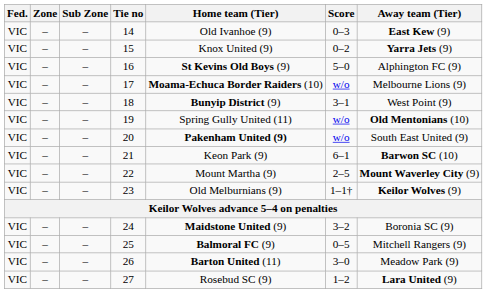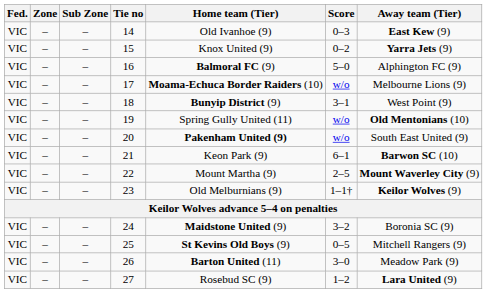 <table class="wikitable" style="text-align:center">
 <tr>
 <th>Fed.</th>
 <th>Zone</th>
 <th>Sub Zone</th>
 <th>Tie no</th>
 <th>Home team (Tier)</th>
 <th>Score</th>
 <th>Away team (Tier)</th>
 </tr>
 <tr>
 <td>VIC</td>
 <td>–</td>
 <td>–</td>
 <td>14</td>
 <td>Old Ivanhoe (9)</td>
 <td>0–3</td>
 <td><strong>East Kew</strong> (9)</td>
 </tr>
 <tr>
 <td>VIC</td>
 <td>–</td>
 <td>–</td>
 <td>15</td>
 <td>Knox United (9)</td>
 <td>0–2</td>
 <td><strong>Yarra Jets</strong> (9)</td>
 </tr>
 <tr>
 <td>VIC</td>
 <td>–</td>
 <td>–</td>
 <td>16</td>
-<td><strong>St Kevins Old Boys</strong> (9)</td>
+<td><strong>Balmoral FC</strong> (9)</td>
 <td>5–0</td>
 <td>Alphington FC (9)</td>
 </tr>
 <tr>
 <td>VIC</td>
 <td>–</td>
 <td>–</td>
 <td>17</td>
 <td><strong>Moama-Echuca Border Raiders</strong> (10)</td>
 <td><a href='#'>w/o</a></td>
 <td>Melbourne Lions (9)</td>
 </tr>
 <tr>
 <td>VIC</td>
 <td>–</td>
 <td>–</td>
 <td>18</td>
 <td><strong>Bunyip District</strong> (9)</td>
 <td>3–1</td>
 <td>West Point (9)</td>
 </tr>
 <tr>
 <td>VIC</td>
 <td>–</td>
 <td>–</td>
 <td>19</td>
 <td>Spring Gully United (11)</td>
 <td><a href='#'>w/o</a></td>
 <td><strong>Old Mentonians</strong> (10)</td>
 </tr>
 <tr>
 <td>VIC</td>
 <td>–</td>
 <td>–</td>
 <td>20</td>
 <td><strong>Pakenham United (9)</strong></td>
 <td><a href='#'>w/o</a></td>
 <td>South East United (9)</td>
 </tr>
 <tr>
 <td>VIC</td>
 <td>–</td>
 <td>–</td>
 <td>21</td>
 <td>Keon Park (9)</td>
 <td>6–1</td>
 <td><strong>Barwon SC</strong> (10)</td>
 </tr>
 <tr>
 <td>VIC</td>
 <td>–</td>
 <td>–</td>
 <td>22</td>
 <td>Mount Martha (9)</td>
 <td>2–5</td>
 <td><strong>Mount Waverley City</strong> (9)</td>
 </tr>
 <tr>
 <td>VIC</td>
 <td>–</td>
 <td>–</td>
 <td>23</td>
 <td>Old Melburnians (9)</td>
 <td>1–1†</td>
 <td><strong>Keilor Wolves</strong> (9)</td>
 </tr>
 <tr>
 <th colspan=7>Keilor Wolves advance 5–4 on penalties</th>
 </tr>
 <tr>
 <td>VIC</td>
 <td>–</td>
 <td>–</td>
 <td>24</td>
 <td><strong>Maidstone United</strong> (9)</td>
 <td>3–2</td>
 <td>Boronia SC (9)</td>
 </tr>
 <tr>
 <td>VIC</td>
 <td>–</td>
 <td>–</td>
 <td>25</td>
-<td><strong>Balmoral FC</strong> (9)</td>
+<td><strong>St Kevins Old Boys</strong> (9)</td>
 <td>0–5</td>
 <td>Mitchell Rangers (9)</td>
 </tr>
 <tr>
 <td>VIC</td>
 <td>–</td>
 <td>–</td>
 <td>26</td>
 <td><strong>Barton United</strong> (11)</td>
 <td>3–0</td>
 <td>Meadow Park (9)</td>
 </tr>
 <tr>
 <td>VIC</td>
 <td>–</td>
 <td>–</td>
 <td>27</td>
 <td>Rosebud SC (9)</td>
 <td>1–2</td>
 <td><strong>Lara United</strong> (9)</td>
 </tr>
 </table>
